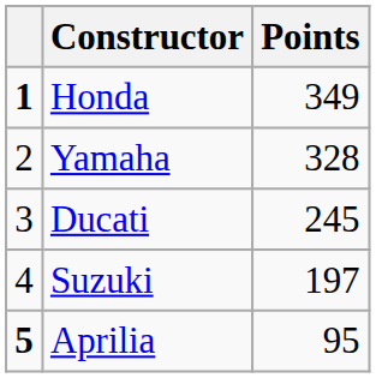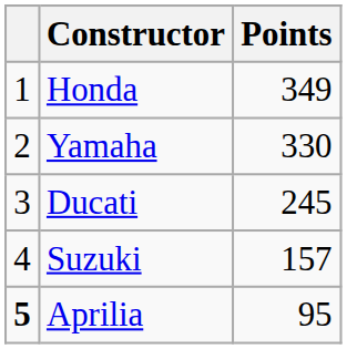 <table class="wikitable" style="font-size: 95%;">
 <tr>
 <th></th>
 <th>Constructor</th>
 <th>Points</th>
 </tr>
 <tr>
-<td align=center><strong>1</strong></td>
+<td align=center>1</td>
 <td> <a href='#'>Honda</a></td>
 <td align=right>349</td>
 </tr>
 <tr>
 <td align=center>2</td>
 <td> <a href='#'>Yamaha</a></td>
-<td align=right>328</td>
+<td align=right>330</td>
 </tr>
 <tr>
 <td align=center>3</td>
 <td> <a href='#'>Ducati</a></td>
 <td align=right>245</td>
 </tr>
 <tr>
 <td align=center>4</td>
 <td> <a href='#'>Suzuki</a></td>
-<td align=right>197</td>
+<td align=right>157</td>
 </tr>
 <tr>
 <td align=center><strong>5</strong></td>
 <td> <a href='#'>Aprilia</a></td>
 <td align=right>95</td>
 </tr>
 </table>
